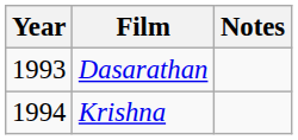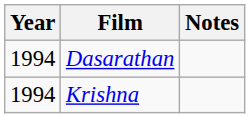 <table class="wikitable">
 <tr>
 <th>Year</th>
 <th>Film</th>
 <th>Notes</th>
 </tr>
 <tr>
-<td>1993</td>
+<td>1994</td>
 <td><em><a href='#'>Dasarathan</a></em></td>
 <td></td>
 </tr>
 <tr>
 <td>1994</td>
 <td><em><a href='#'>Krishna</a></em></td>
 <td></td>
 </tr>
 </table>
